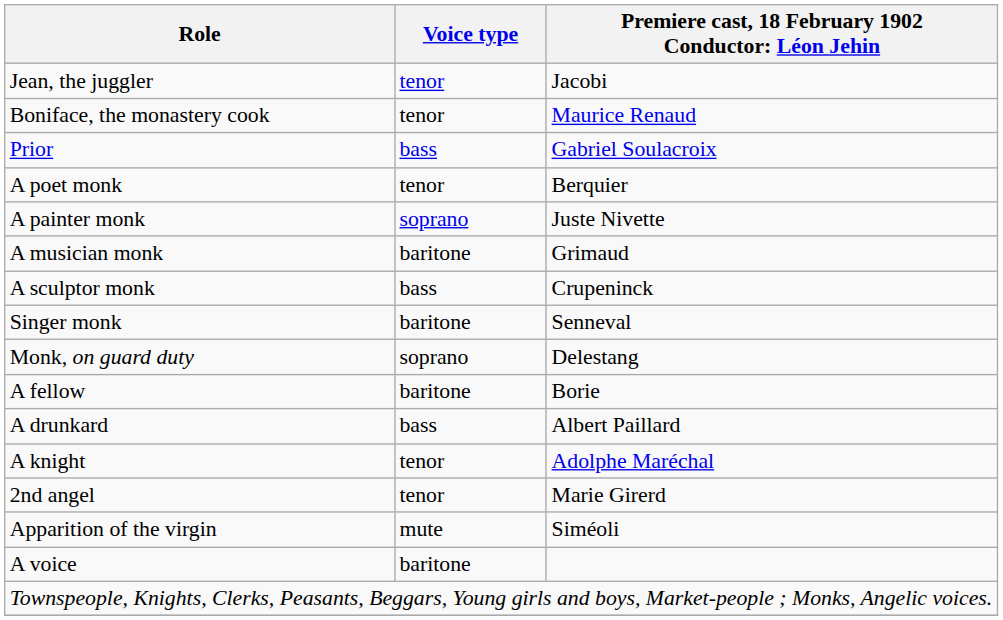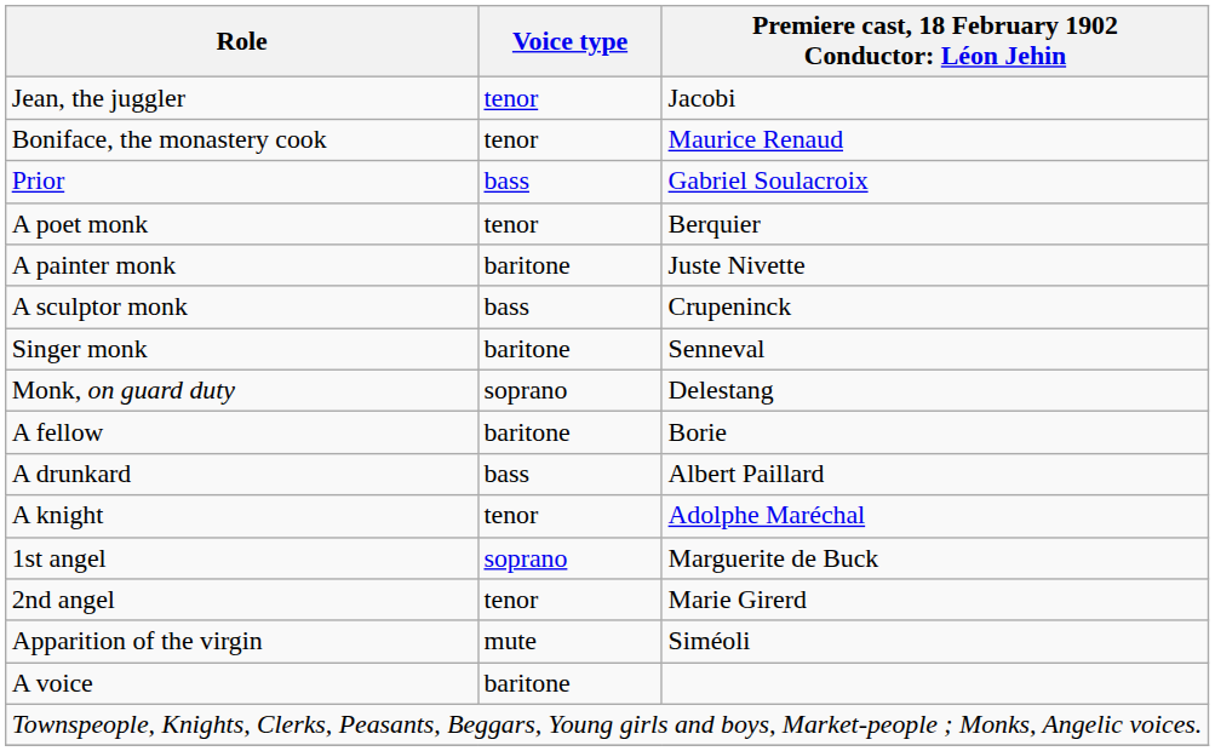 <table class="wikitable">
 <tr>
 <th>Role</th>
 <th><a href='#'>Voice type</a></th>
 <th>Premiere cast, 18 February 1902<br>Conductor: <a href='#'>Léon Jehin</a></th>
 </tr>
 <tr>
 <td>Jean, the juggler</td>
 <td><a href='#'>tenor</a></td>
 <td>Jacobi</td>
 </tr>
 <tr>
 <td>Boniface, the monastery cook</td>
 <td>tenor</td>
 <td><a href='#'>Maurice Renaud</a></td>
 </tr>
 <tr>
 <td><a href='#'>Prior</a></td>
 <td><a href='#'>bass</a></td>
 <td><a href='#'>Gabriel Soulacroix</a></td>
 </tr>
 <tr>
 <td>A poet monk</td>
 <td>tenor</td>
 <td>Berquier</td>
 </tr>
 <tr>
 <td>A painter monk</td>
-<td><a href='#'>soprano</a></td>
+<td>baritone</td>
 <td>Juste Nivette</td>
-</tr>
-<tr>
-<td>A musician monk</td>
-<td>baritone</td>
-<td>Grimaud</td>
 </tr>
 <tr>
 <td>A sculptor monk</td>
 <td>bass</td>
 <td>Crupeninck</td>
 </tr>
 <tr>
 <td>Singer monk</td>
 <td>baritone</td>
 <td>Senneval</td>
 </tr>
 <tr>
 <td>Monk, <em>on guard duty</em></td>
 <td>soprano</td>
 <td>Delestang</td>
 </tr>
 <tr>
 <td>A fellow</td>
 <td>baritone</td>
 <td>Borie</td>
 </tr>
 <tr>
 <td>A drunkard</td>
 <td>bass</td>
 <td>Albert Paillard</td>
 </tr>
 <tr>
 <td>A knight</td>
 <td>tenor</td>
 <td><a href='#'>Adolphe Maréchal</a></td>
 </tr>
 <tr>
+<td>1st angel</td>
+<td><a href='#'>soprano</a></td>
+<td>Marguerite de Buck</td>
+</tr>
+<tr>
 <td>2nd angel</td>
 <td>tenor</td>
 <td>Marie Girerd</td>
 </tr>
 <tr>
 <td>Apparition of the virgin</td>
 <td>mute</td>
 <td>Siméoli</td>
 </tr>
 <tr>
 <td>A voice</td>
 <td>baritone</td>
 <td></td>
 </tr>
 <tr>
 <td colspan="3"><em>Townspeople, Knights, Clerks, Peasants, Beggars, Young girls and boys, Market-people ; Monks, Angelic voices.</em></td>
 </tr>
 <tr>
 </tr>
 </table>
